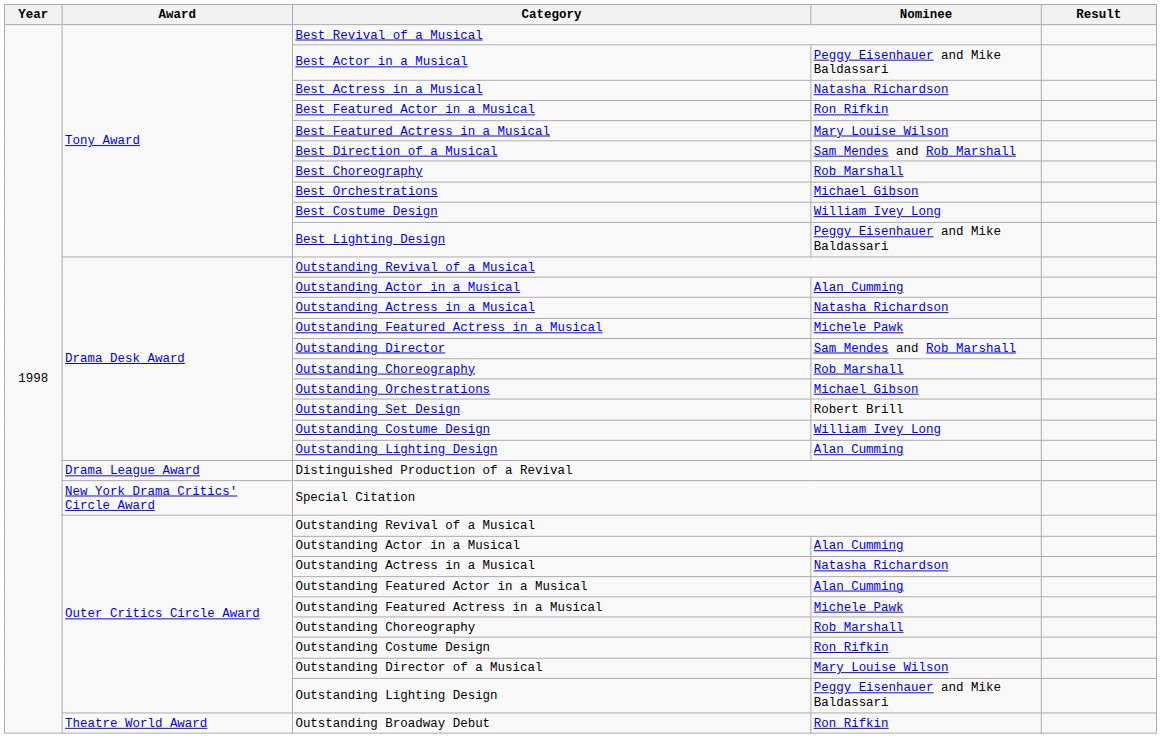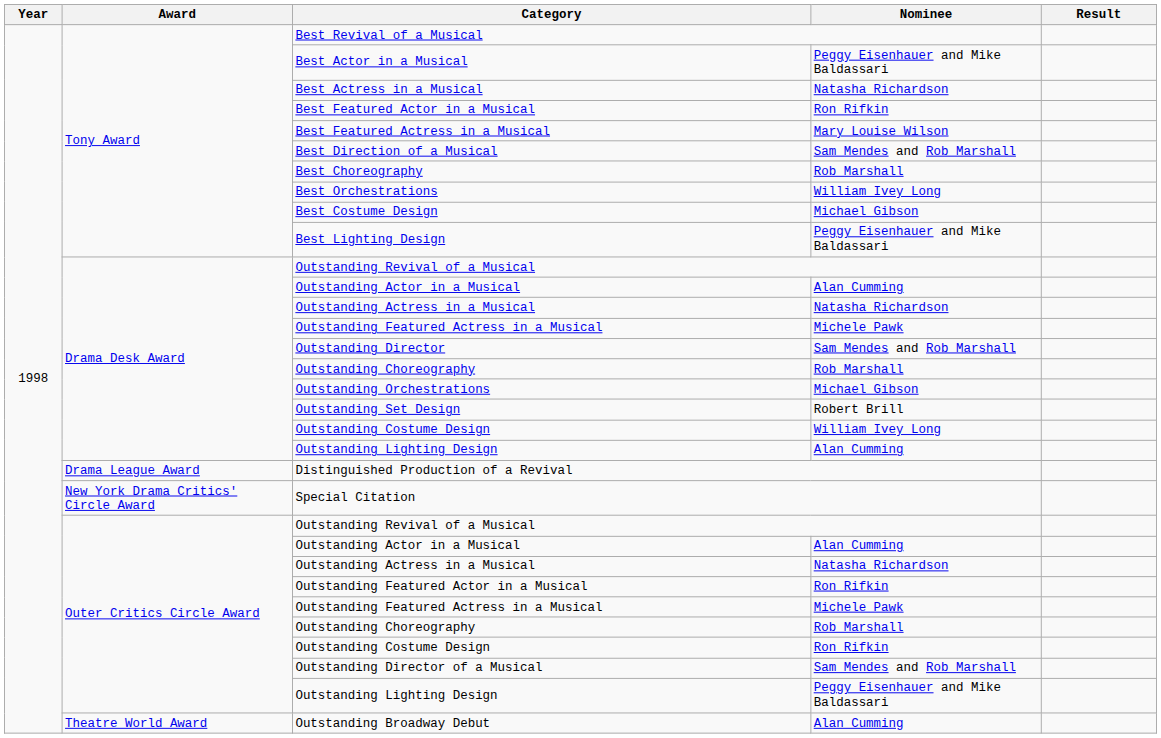 <table class="wikitable" style="width:95%;">
 <tr>
 <th style="width:5%;">Year</th>
 <th style="width:20%;">Award</th>
 <th style="width:45%;">Category</th>
 <th style="width:20%;">Nominee</th>
 <th style="width:10%;">Result</th>
 </tr>
 <tr>
 <td rowspan="32" style="text-align:center;">1998</td>
 <td rowspan="10"><a href='#'>Tony Award</a></td>
 <td colspan="2"><a href='#'>Best Revival of a Musical</a></td>
 <td></td>
 </tr>
 <tr>
 <td><a href='#'>Best Actor in a Musical</a></td>
 <td><a href='#'>Peggy Eisenhauer</a> and Mike Baldassari</td>
 <td></td>
 </tr>
 <tr>
 <td><a href='#'>Best Actress in a Musical</a></td>
 <td><a href='#'>Natasha Richardson</a></td>
 <td></td>
 </tr>
 <tr>
 <td><a href='#'>Best Featured Actor in a Musical</a></td>
 <td><a href='#'>Ron Rifkin</a></td>
 <td></td>
 </tr>
 <tr>
 <td><a href='#'>Best Featured Actress in a Musical</a></td>
 <td><a href='#'>Mary Louise Wilson</a></td>
 <td></td>
 </tr>
 <tr>
 <td><a href='#'>Best Direction of a Musical</a></td>
 <td><a href='#'>Sam Mendes</a> and <a href='#'>Rob Marshall</a></td>
 <td></td>
 </tr>
 <tr>
 <td><a href='#'>Best Choreography</a></td>
 <td><a href='#'>Rob Marshall</a></td>
 <td></td>
 </tr>
 <tr>
 <td><a href='#'>Best Orchestrations</a></td>
-<td><a href='#'>Michael Gibson</a></td>
+<td><a href='#'>William Ivey Long</a></td>
 <td></td>
 </tr>
 <tr>
 <td><a href='#'>Best Costume Design</a></td>
-<td><a href='#'>William Ivey Long</a></td>
+<td><a href='#'>Michael Gibson</a></td>
 <td></td>
 </tr>
 <tr>
 <td><a href='#'>Best Lighting Design</a></td>
 <td><a href='#'>Peggy Eisenhauer</a> and Mike Baldassari</td>
 <td></td>
 </tr>
 <tr>
 <td rowspan="10"><a href='#'>Drama Desk Award</a></td>
 <td colspan="2"><a href='#'>Outstanding Revival of a Musical</a></td>
 <td></td>
 </tr>
 <tr>
 <td><a href='#'>Outstanding Actor in a Musical</a></td>
 <td><a href='#'>Alan Cumming</a></td>
 <td></td>
 </tr>
 <tr>
 <td><a href='#'>Outstanding Actress in a Musical</a></td>
 <td><a href='#'>Natasha Richardson</a></td>
 <td></td>
 </tr>
 <tr>
 <td><a href='#'>Outstanding Featured Actress in a Musical</a></td>
 <td><a href='#'>Michele Pawk</a></td>
 <td></td>
 </tr>
 <tr>
 <td><a href='#'>Outstanding Director</a></td>
 <td><a href='#'>Sam Mendes</a> and <a href='#'>Rob Marshall</a></td>
 <td></td>
 </tr>
 <tr>
 <td><a href='#'>Outstanding Choreography</a></td>
 <td><a href='#'>Rob Marshall</a></td>
 <td></td>
 </tr>
 <tr>
 <td><a href='#'>Outstanding Orchestrations</a></td>
 <td><a href='#'>Michael Gibson</a></td>
 <td></td>
 </tr>
 <tr>
 <td><a href='#'>Outstanding Set Design</a></td>
 <td>Robert Brill</td>
 <td></td>
 </tr>
 <tr>
 <td><a href='#'>Outstanding Costume Design</a></td>
 <td><a href='#'>William Ivey Long</a></td>
 <td></td>
 </tr>
 <tr>
 <td><a href='#'>Outstanding Lighting Design</a></td>
 <td><a href='#'>Alan Cumming</a></td>
 <td></td>
 </tr>
 <tr>
 <td><a href='#'>Drama League Award</a></td>
 <td colspan="2">Distinguished Production of a Revival</td>
 <td></td>
 </tr>
 <tr>
 <td><a href='#'>New York Drama Critics' Circle Award</a></td>
 <td colspan="2">Special Citation</td>
 <td></td>
 </tr>
 <tr>
 <td rowspan="9"><a href='#'>Outer Critics Circle Award</a></td>
 <td colspan="2">Outstanding Revival of a Musical</td>
 <td></td>
 </tr>
 <tr>
 <td>Outstanding Actor in a Musical</td>
 <td><a href='#'>Alan Cumming</a></td>
 <td></td>
 </tr>
 <tr>
 <td>Outstanding Actress in a Musical</td>
 <td><a href='#'>Natasha Richardson</a></td>
 <td></td>
 </tr>
 <tr>
 <td>Outstanding Featured Actor in a Musical</td>
-<td><a href='#'>Alan Cumming</a></td>
+<td><a href='#'>Ron Rifkin</a></td>
 <td></td>
 </tr>
 <tr>
 <td>Outstanding Featured Actress in a Musical</td>
 <td><a href='#'>Michele Pawk</a></td>
 <td></td>
 </tr>
 <tr>
 <td>Outstanding Choreography</td>
 <td><a href='#'>Rob Marshall</a></td>
 <td></td>
 </tr>
 <tr>
 <td>Outstanding Costume Design</td>
 <td><a href='#'>Ron Rifkin</a></td>
 <td></td>
 </tr>
 <tr>
 <td>Outstanding Director of a Musical</td>
-<td><a href='#'>Mary Louise Wilson</a></td>
+<td><a href='#'>Sam Mendes</a> and <a href='#'>Rob Marshall</a></td>
 <td></td>
 </tr>
 <tr>
 <td>Outstanding Lighting Design</td>
 <td><a href='#'>Peggy Eisenhauer</a> and Mike Baldassari</td>
 <td></td>
 </tr>
 <tr>
 <td><a href='#'>Theatre World Award</a></td>
 <td>Outstanding Broadway Debut</td>
-<td><a href='#'>Ron Rifkin</a></td>
+<td><a href='#'>Alan Cumming</a></td>
 <td></td>
 </tr>
 </table>
